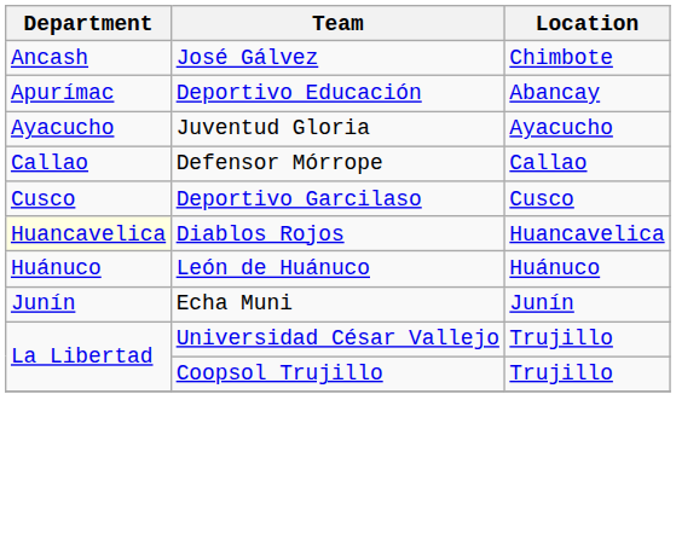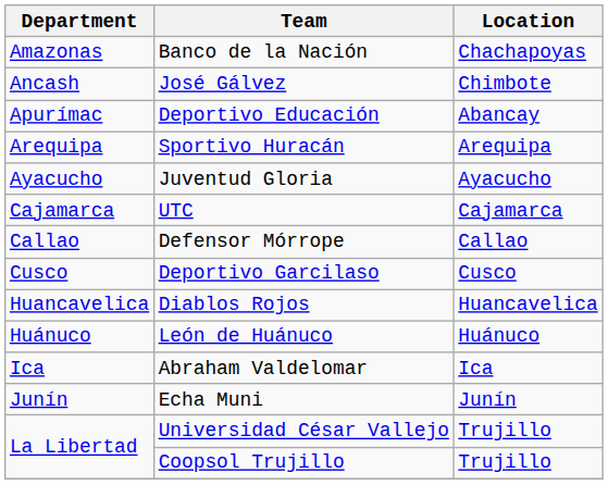 <table class="wikitable">
 <tr>
 <th>Department</th>
 <th>Team</th>
 <th>Location</th>
+</tr>
+<tr>
+<td><a href='#'>Amazonas</a></td>
+<td>Banco de la Nación</td>
+<td><a href='#'>Chachapoyas</a></td>
 </tr>
 <tr>
 <td><a href='#'>Ancash</a></td>
 <td><a href='#'>José Gálvez</a></td>
 <td><a href='#'>Chimbote</a></td>
 </tr>
 <tr>
 <td><a href='#'>Apurímac</a></td>
 <td><a href='#'>Deportivo Educación</a></td>
 <td><a href='#'>Abancay</a></td>
 </tr>
 <tr>
+<td><a href='#'>Arequipa</a></td>
+<td><a href='#'>Sportivo Huracán</a></td>
+<td><a href='#'>Arequipa</a></td>
+</tr>
+<tr>
 <td><a href='#'>Ayacucho</a></td>
 <td>Juventud Gloria</td>
 <td><a href='#'>Ayacucho</a></td>
+</tr>
+<tr>
+<td><a href='#'>Cajamarca</a></td>
+<td><a href='#'>UTC</a></td>
+<td><a href='#'>Cajamarca</a></td>
 </tr>
 <tr>
 <td><a href='#'>Callao</a></td>
 <td>Defensor Mórrope</td>
 <td><a href='#'>Callao</a></td>
 </tr>
 <tr>
 <td><a href='#'>Cusco</a></td>
 <td><a href='#'>Deportivo Garcilaso</a></td>
 <td><a href='#'>Cusco</a></td>
 </tr>
 <tr>
-<td style="background: lightyellow;"><a href='#'>Huancavelica</a></td>
+<td><a href='#'>Huancavelica</a></td>
 <td><a href='#'>Diablos Rojos</a></td>
 <td><a href='#'>Huancavelica</a></td>
 </tr>
 <tr>
 <td><a href='#'>Huánuco</a></td>
 <td><a href='#'>León de Huánuco</a></td>
 <td><a href='#'>Huánuco</a></td>
+</tr>
+<tr>
+<td><a href='#'>Ica</a></td>
+<td>Abraham Valdelomar</td>
+<td><a href='#'>Ica</a></td>
 </tr>
 <tr>
 <td><a href='#'>Junín</a></td>
 <td>Echa Muni</td>
 <td><a href='#'>Junín</a></td>
 </tr>
 <tr>
 <td rowspan="2"><a href='#'>La Libertad</a></td>
 <td><a href='#'>Universidad César Vallejo</a></td>
 <td><a href='#'>Trujillo</a></td>
 </tr>
 <tr>
 <td><a href='#'>Coopsol Trujillo</a></td>
 <td><a href='#'>Trujillo</a></td>
 </tr>
 <tr>
 </tr>
 </table>
